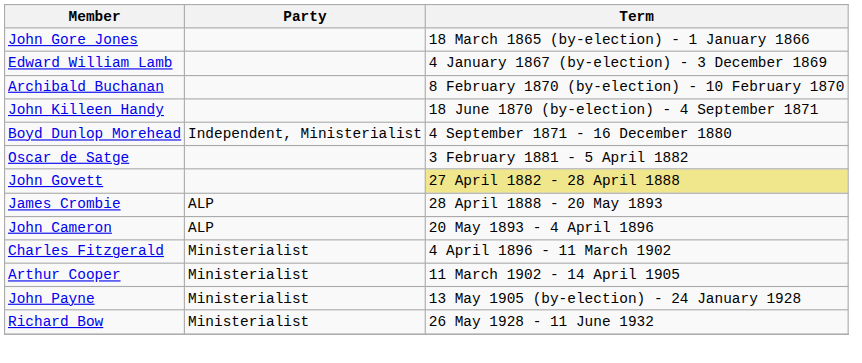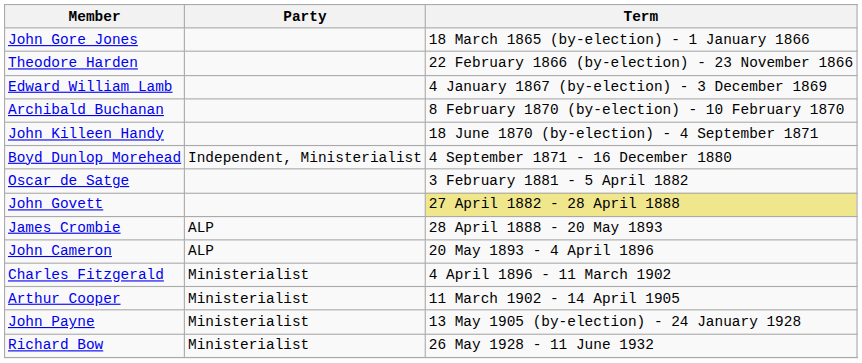 <table class="wikitable sortable">
 <tr>
 <th>Member</th>
 <th>Party</th>
 <th>Term</th>
 </tr>
 <tr>
 <td><a href='#'>John Gore Jones</a></td>
 <td></td>
 <td>18 March 1865 (by-election) - 1 January 1866</td>
+</tr>
+<tr>
+<td><a href='#'>Theodore Harden</a></td>
+<td></td>
+<td>22 February 1866 (by-election) - 23 November 1866</td>
 </tr>
 <tr>
 <td><a href='#'>Edward William Lamb</a></td>
 <td></td>
 <td>4 January 1867 (by-election) - 3 December 1869</td>
 </tr>
 <tr>
 <td><a href='#'>Archibald Buchanan</a></td>
 <td></td>
 <td>8 February 1870 (by-election) - 10 February 1870</td>
 </tr>
 <tr>
 <td><a href='#'>John Killeen Handy</a></td>
 <td></td>
 <td>18 June 1870 (by-election) - 4 September 1871</td>
 </tr>
 <tr>
 <td><a href='#'>Boyd Dunlop Morehead</a></td>
 <td>Independent, Ministerialist</td>
 <td>4 September 1871 - 16 December 1880</td>
 </tr>
 <tr>
 <td><a href='#'>Oscar de Satge</a></td>
 <td></td>
 <td>3 February 1881 - 5 April 1882</td>
 </tr>
 <tr>
 <td><a href='#'>John Govett</a></td>
 <td></td>
 <td style="background: khaki;">27 April 1882 - 28 April 1888</td>
 </tr>
 <tr>
 <td><a href='#'>James Crombie</a></td>
 <td>ALP</td>
 <td>28 April 1888 - 20 May 1893</td>
 </tr>
 <tr>
 <td><a href='#'>John Cameron</a></td>
 <td>ALP</td>
 <td>20 May 1893 - 4 April 1896</td>
 </tr>
 <tr>
 <td><a href='#'>Charles Fitzgerald</a></td>
 <td>Ministerialist</td>
 <td>4 April 1896 - 11 March 1902</td>
 </tr>
 <tr>
 <td><a href='#'>Arthur Cooper</a></td>
 <td>Ministerialist</td>
 <td>11 March 1902 - 14 April 1905</td>
 </tr>
 <tr>
 <td><a href='#'>John Payne</a></td>
 <td>Ministerialist</td>
 <td>13 May 1905 (by-election) - 24 January 1928</td>
 </tr>
 <tr>
 <td><a href='#'>Richard Bow</a></td>
 <td>Ministerialist</td>
 <td>26 May 1928 - 11 June 1932</td>
 </tr>
 <tr>
 </tr>
 </table>
